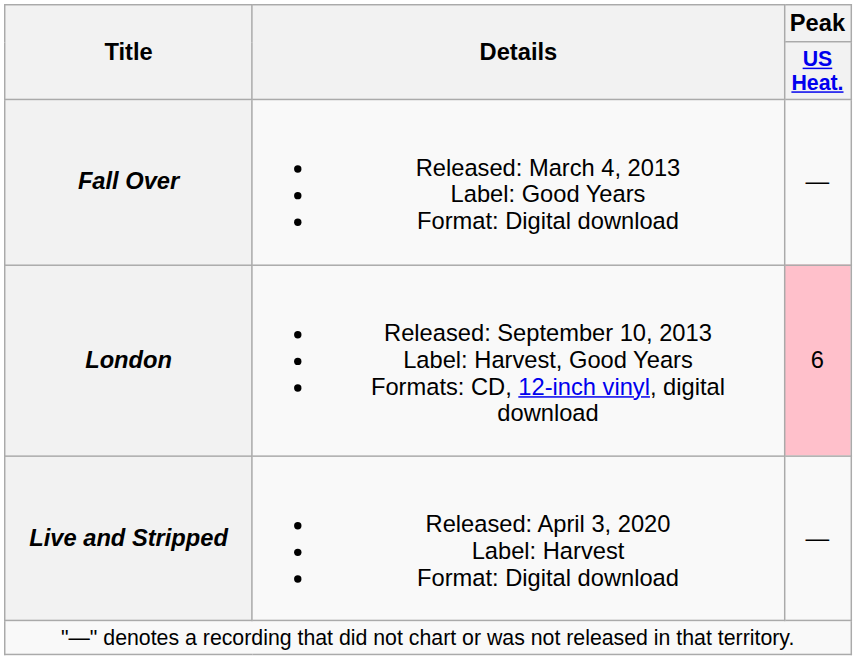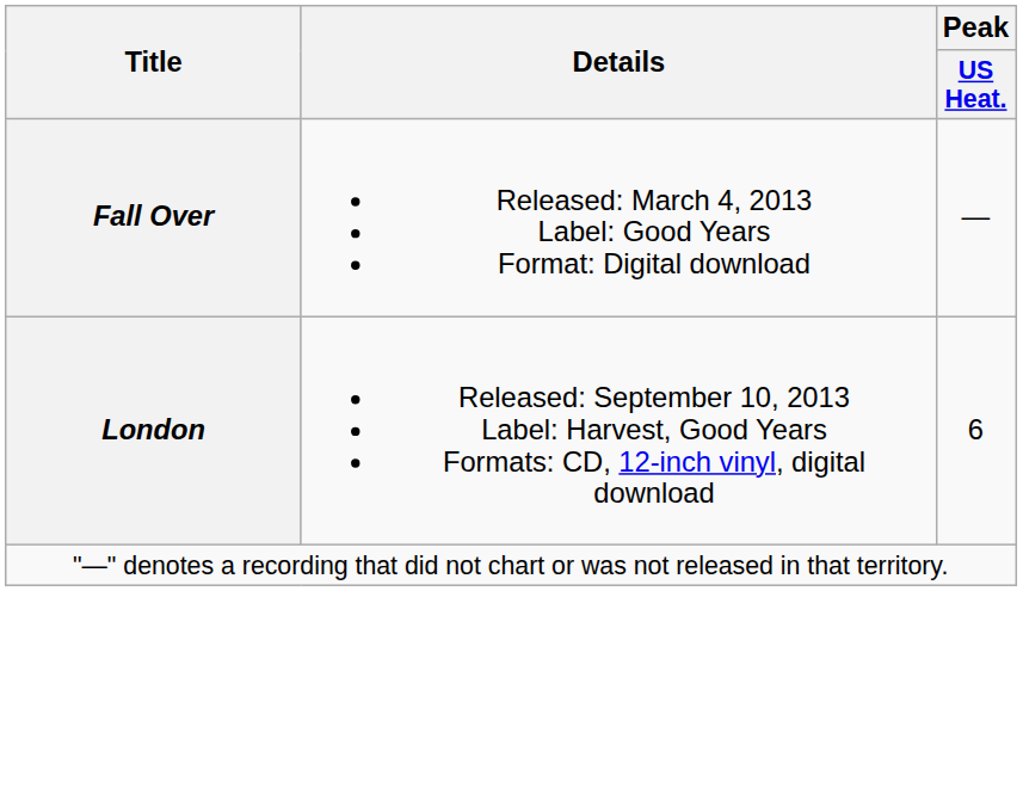 <table class="wikitable plainrowheaders" style="text-align:center">
 <tr>
 <th scope="col" rowspan="2" style="width:10em;">Title</th>
 <th scope="col" rowspan="2" style="width:22em;">Details</th>
 <th scope="col">Peak</th>
 </tr>
 <tr>
 <th scope="col" style="width:2.5em;font-size:90%;"><a href='#'>US<br>Heat.</a><br></th>
 </tr>
 <tr>
 <th scope="row"><em>Fall Over</em></th>
 <td><br><ul><li>Released: March 4, 2013</li><li>Label: Good Years</li><li>Format: Digital download</li></ul></td>
 <td>—</td>
 </tr>
 <tr>
 <th scope="row"><em>London</em></th>
 <td><br><ul><li>Released: September 10, 2013</li><li>Label: Harvest, Good Years</li><li>Formats: CD, <a href='#'>12-inch vinyl</a>, digital download</li></ul></td>
-<td style="background: pink;">6</td>
-</tr>
-<tr>
-<th scope="row"><em>Live and Stripped</em></th>
-<td><br><ul><li>Released: April 3, 2020</li><li>Label: Harvest</li><li>Format: Digital download</li></ul></td>
-<td>—</td>
+<td>6</td>
 </tr>
 <tr>
 <td colspan="3" style="font-size:90%">"—" denotes a recording that did not chart or was not released in that territory.</td>
 </tr>
 </table>
